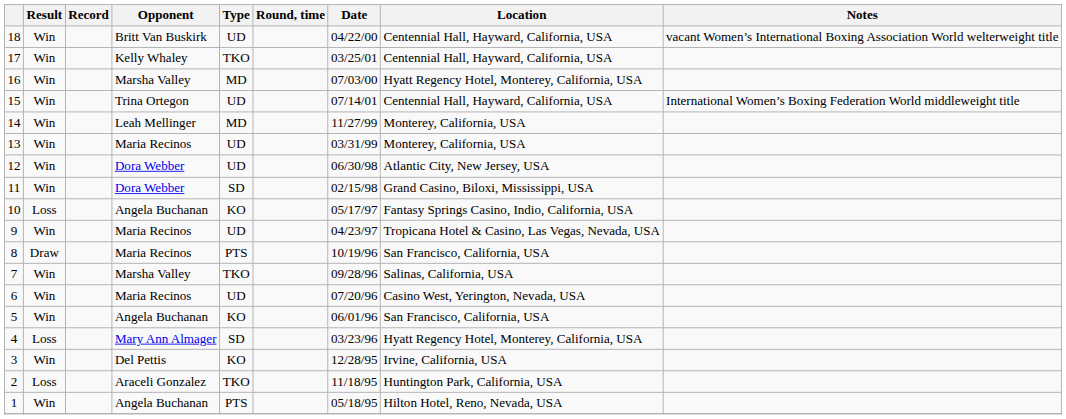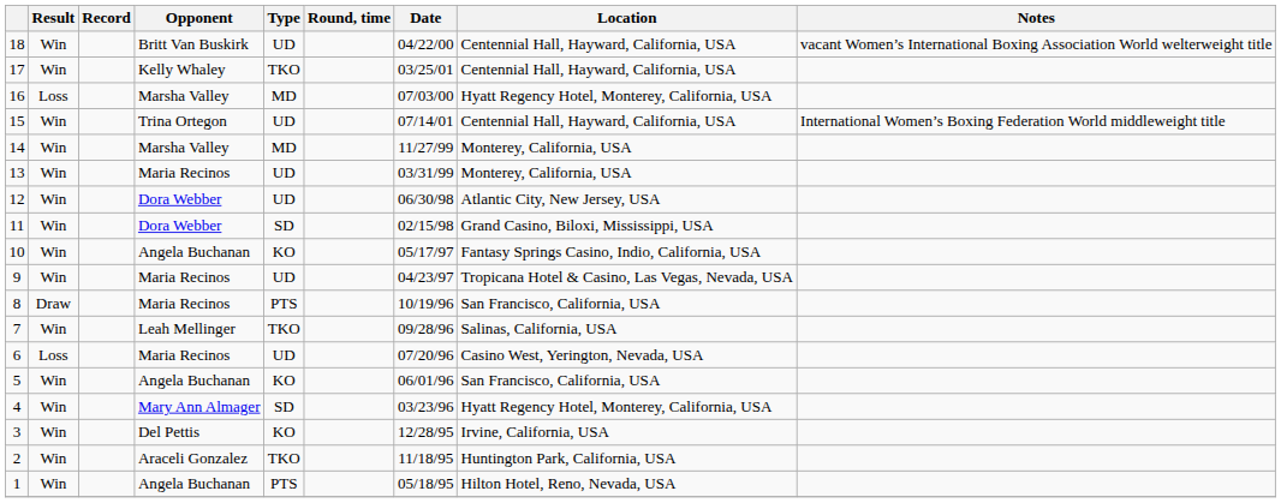 <table class="wikitable" style="text-align:center; font-size:95%">
 <tr>
 <th></th>
 <th>Result</th>
 <th>Record</th>
 <th>Opponent</th>
 <th>Type</th>
 <th>Round, time</th>
 <th>Date</th>
 <th>Location</th>
 <th>Notes</th>
 </tr>
 <tr>
 <td>18</td>
 <td>Win</td>
 <td></td>
 <td style="text-align:left;">Britt Van Buskirk</td>
 <td>UD</td>
 <td></td>
 <td>04/22/00</td>
 <td style="text-align:left;">Centennial Hall, Hayward, California, USA</td>
 <td style="text-align:left;">vacant Women’s International Boxing Association World welterweight title</td>
 </tr>
 <tr>
 <td>17</td>
 <td>Win</td>
 <td></td>
 <td style="text-align:left;">Kelly Whaley</td>
 <td>TKO</td>
 <td></td>
 <td>03/25/01</td>
 <td style="text-align:left;">Centennial Hall, Hayward, California, USA</td>
 <td style="text-align:left;"></td>
 </tr>
 <tr>
 <td>16</td>
-<td>Win</td>
+<td>Loss</td>
 <td></td>
 <td style="text-align:left;">Marsha Valley</td>
 <td>MD</td>
 <td></td>
 <td>07/03/00</td>
 <td style="text-align:left;">Hyatt Regency Hotel, Monterey, California, USA</td>
 <td style="text-align:left;"></td>
 </tr>
 <tr>
 <td>15</td>
 <td>Win</td>
 <td></td>
 <td style="text-align:left;">Trina Ortegon</td>
 <td>UD</td>
 <td></td>
 <td>07/14/01</td>
 <td style="text-align:left;">Centennial Hall, Hayward, California, USA</td>
 <td style="text-align:left;">International Women’s Boxing Federation World middleweight title</td>
 </tr>
 <tr>
 <td>14</td>
 <td>Win</td>
 <td></td>
-<td style="text-align:left;">Leah Mellinger</td>
+<td style="text-align:left;">Marsha Valley</td>
 <td>MD</td>
 <td></td>
 <td>11/27/99</td>
 <td style="text-align:left;">Monterey, California, USA</td>
 <td style="text-align:left;"></td>
 </tr>
 <tr>
 <td>13</td>
 <td>Win</td>
 <td></td>
 <td style="text-align:left;">Maria Recinos</td>
 <td>UD</td>
 <td></td>
 <td>03/31/99</td>
 <td style="text-align:left;">Monterey, California, USA</td>
 <td style="text-align:left;"></td>
 </tr>
 <tr>
 <td>12</td>
 <td>Win</td>
 <td></td>
 <td style="text-align:left;"><a href='#'>Dora Webber</a></td>
 <td>UD</td>
 <td></td>
 <td>06/30/98</td>
 <td style="text-align:left;">Atlantic City, New Jersey, USA</td>
 <td style="text-align:left;"></td>
 </tr>
 <tr>
 <td>11</td>
 <td>Win</td>
 <td></td>
 <td style="text-align:left;"><a href='#'>Dora Webber</a></td>
 <td>SD</td>
 <td></td>
 <td>02/15/98</td>
 <td style="text-align:left;">Grand Casino, Biloxi, Mississippi, USA</td>
 <td style="text-align:left;"></td>
 </tr>
 <tr>
 <td>10</td>
-<td>Loss</td>
+<td>Win</td>
 <td></td>
 <td style="text-align:left;">Angela Buchanan</td>
 <td>KO</td>
 <td></td>
 <td>05/17/97</td>
 <td style="text-align:left;">Fantasy Springs Casino, Indio, California, USA</td>
 <td style="text-align:left;"></td>
 </tr>
 <tr>
 <td>9</td>
 <td>Win</td>
 <td></td>
 <td style="text-align:left;">Maria Recinos</td>
 <td>UD</td>
 <td></td>
 <td>04/23/97</td>
 <td style="text-align:left;">Tropicana Hotel & Casino, Las Vegas, Nevada, USA</td>
 <td style="text-align:left;"></td>
 </tr>
 <tr>
 <td>8</td>
 <td>Draw</td>
 <td></td>
 <td style="text-align:left;">Maria Recinos</td>
 <td>PTS</td>
 <td></td>
 <td>10/19/96</td>
 <td style="text-align:left;">San Francisco, California, USA</td>
 <td style="text-align:left;"></td>
 </tr>
 <tr>
 <td>7</td>
 <td>Win</td>
 <td></td>
-<td style="text-align:left;">Marsha Valley</td>
+<td style="text-align:left;">Leah Mellinger</td>
 <td>TKO</td>
 <td></td>
 <td>09/28/96</td>
 <td style="text-align:left;">Salinas, California, USA</td>
 <td style="text-align:left;"></td>
 </tr>
 <tr>
 <td>6</td>
-<td>Win</td>
+<td>Loss</td>
 <td></td>
 <td style="text-align:left;">Maria Recinos</td>
 <td>UD</td>
 <td></td>
 <td>07/20/96</td>
 <td style="text-align:left;">Casino West, Yerington, Nevada, USA</td>
 <td style="text-align:left;"></td>
 </tr>
 <tr>
 <td>5</td>
 <td>Win</td>
 <td></td>
 <td style="text-align:left;">Angela Buchanan</td>
 <td>KO</td>
 <td></td>
 <td>06/01/96</td>
 <td style="text-align:left;">San Francisco, California, USA</td>
 <td style="text-align:left;"></td>
 </tr>
 <tr>
 <td>4</td>
-<td>Loss</td>
+<td>Win</td>
 <td></td>
 <td style="text-align:left;"><a href='#'>Mary Ann Almager</a></td>
 <td>SD</td>
 <td></td>
 <td>03/23/96</td>
 <td style="text-align:left;">Hyatt Regency Hotel, Monterey, California, USA</td>
 <td style="text-align:left;"></td>
 </tr>
 <tr>
 <td>3</td>
 <td>Win</td>
 <td></td>
 <td style="text-align:left;">Del Pettis</td>
 <td>KO</td>
 <td></td>
 <td>12/28/95</td>
 <td style="text-align:left;">Irvine, California, USA</td>
 <td style="text-align:left;"></td>
 </tr>
 <tr>
 <td>2</td>
-<td>Loss</td>
+<td>Win</td>
 <td></td>
 <td style="text-align:left;">Araceli Gonzalez</td>
 <td>TKO</td>
 <td></td>
 <td>11/18/95</td>
 <td style="text-align:left;">Huntington Park, California, USA</td>
 <td style="text-align:left;"></td>
 </tr>
 <tr>
 <td>1</td>
 <td>Win</td>
 <td></td>
 <td style="text-align:left;">Angela Buchanan</td>
 <td>PTS</td>
 <td></td>
 <td>05/18/95</td>
 <td style="text-align:left;">Hilton Hotel, Reno, Nevada, USA</td>
 <td style="text-align:left;"></td>
 </tr>
 <tr>
 </tr>
 </table>
